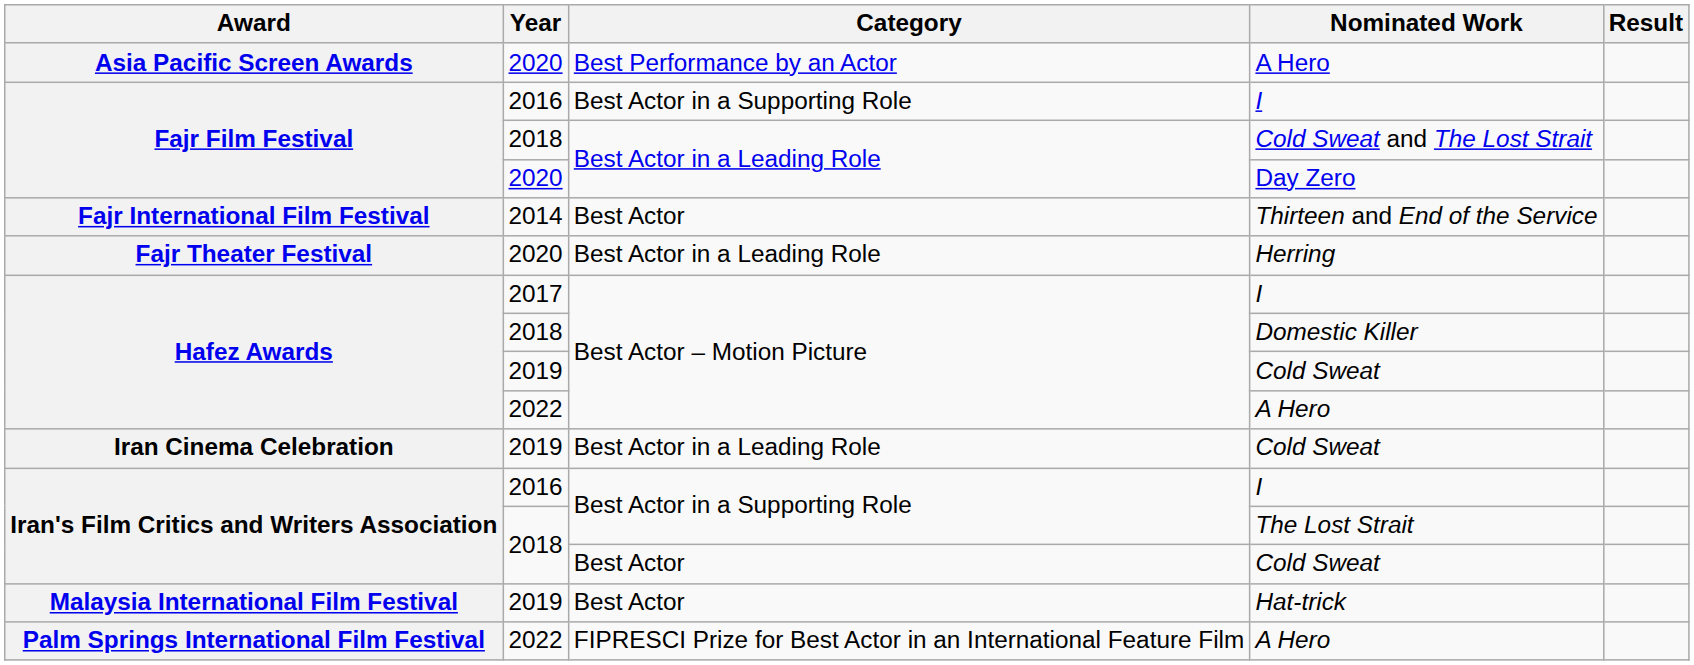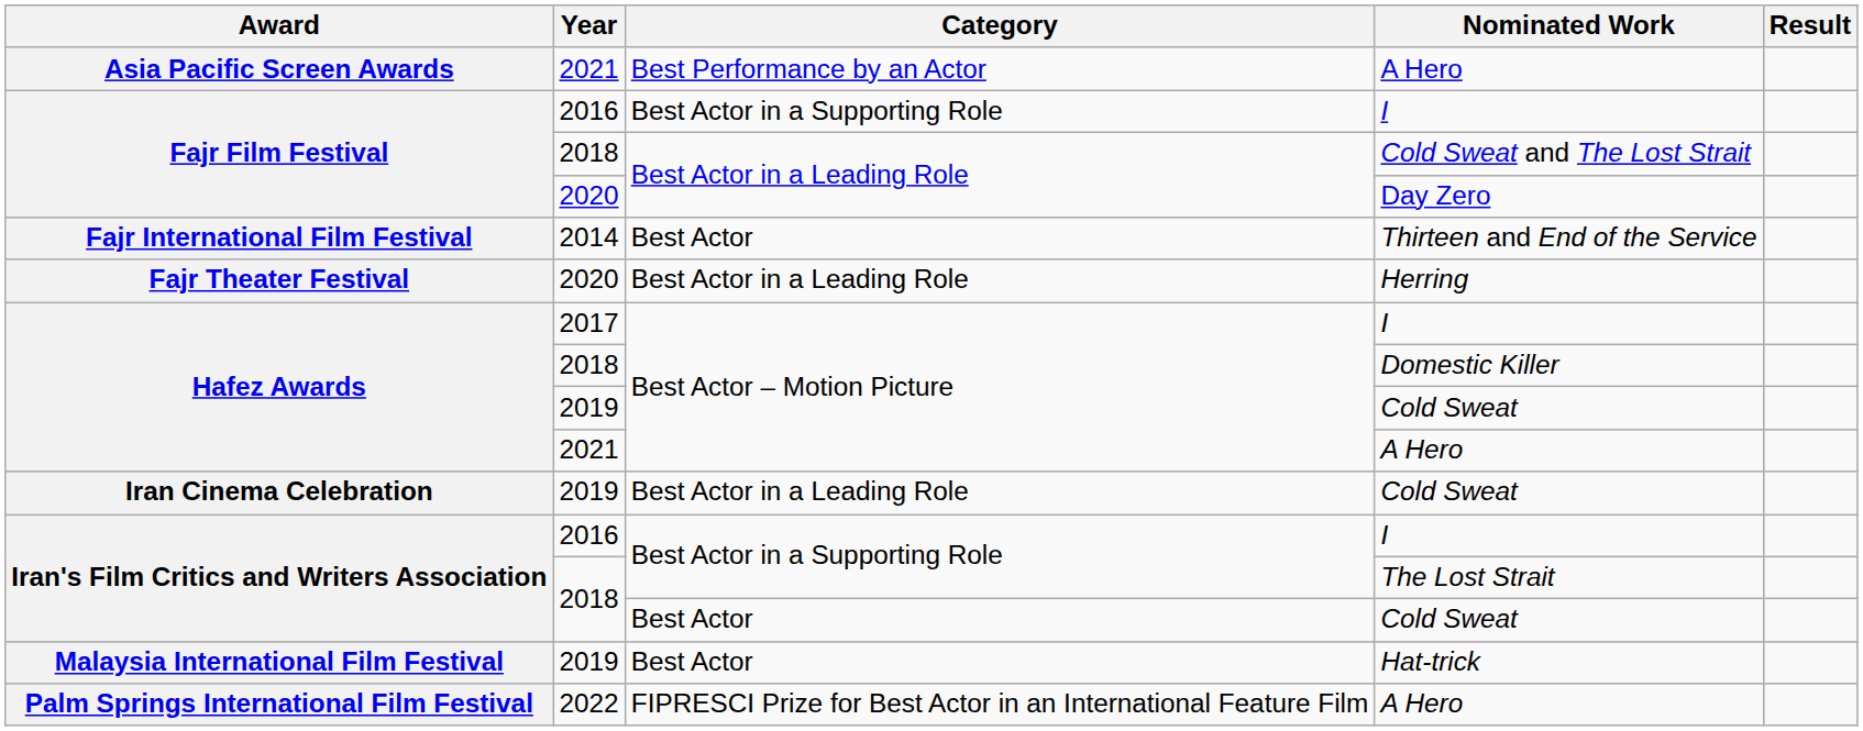 <table class="wikitable sortable plainrowheaders">
 <tr>
 <th scope="col">Award</th>
 <th scope="col">Year</th>
 <th scope="col">Category</th>
 <th scope="col">Nominated Work</th>
 <th scope="col">Result</th>
 </tr>
 <tr>
 <th scope="row"><a href='#'>Asia Pacific Screen Awards</a></th>
-<td><a href='#'>2020</a></td>
+<td><a href='#'>2021</a></td>
 <td><a href='#'>Best Performance by an Actor</a></td>
 <td><a href='#'>A Hero</a></td>
 <td></td>
 </tr>
 <tr>
 <th rowspan="3" scope="row"><a href='#'>Fajr Film Festival</a></th>
 <td>2016</td>
 <td>Best Actor in a Supporting Role</td>
 <td><a href='#'><em>I</em></a></td>
 <td></td>
 </tr>
 <tr>
 <td>2018</td>
 <td rowspan="2"><a href='#'>Best Actor in a Leading Role</a></td>
 <td><a href='#'><em>Cold Sweat</em></a> and <em><a href='#'>The Lost Strait</a></em></td>
 <td></td>
 </tr>
 <tr>
 <td><a href='#'>2020</a></td>
 <td><a href='#'>Day Zero</a></td>
 <td></td>
 </tr>
 <tr>
 <th scope="row"><a href='#'>Fajr International Film Festival</a></th>
 <td>2014</td>
 <td>Best Actor</td>
 <td><em>Thirteen</em> and <em>End of the Service</em></td>
 <td></td>
 </tr>
 <tr>
 <th scope="row"><a href='#'>Fajr Theater Festival</a></th>
 <td>2020</td>
 <td>Best Actor in a Leading Role</td>
 <td><em>Herring</em></td>
 <td></td>
 </tr>
 <tr>
 <th rowspan="4" scope="row"><a href='#'>Hafez Awards</a></th>
 <td>2017</td>
 <td rowspan="4">Best Actor – Motion Picture</td>
 <td><em>I</em></td>
 <td></td>
 </tr>
 <tr>
 <td>2018</td>
 <td><em>Domestic Killer</em></td>
 <td></td>
 </tr>
 <tr>
 <td>2019</td>
 <td><em>Cold Sweat</em></td>
 <td></td>
 </tr>
 <tr>
-<td>2022</td>
+<td>2021</td>
 <td><em>A Hero</em></td>
 <td></td>
 </tr>
 <tr>
 <th scope="row">Iran Cinema Celebration</th>
 <td>2019</td>
 <td>Best Actor in a Leading Role</td>
 <td><em>Cold Sweat</em></td>
 <td></td>
 </tr>
 <tr>
 <th rowspan="3" scope="row">Iran's Film Critics and Writers Association</th>
 <td>2016</td>
 <td rowspan="2">Best Actor in a Supporting Role</td>
 <td><em>I</em></td>
 <td></td>
 </tr>
 <tr>
 <td rowspan="2">2018</td>
 <td><em>The Lost Strait</em></td>
 <td></td>
 </tr>
 <tr>
 <td>Best Actor</td>
 <td><em>Cold Sweat</em></td>
 <td></td>
 </tr>
 <tr>
 <th scope="row"><a href='#'>Malaysia International Film Festival</a></th>
 <td>2019</td>
 <td>Best Actor</td>
 <td><em>Hat-trick</em></td>
 <td></td>
 </tr>
 <tr>
 <th scope="row"><a href='#'>Palm Springs International Film Festival</a></th>
 <td>2022</td>
 <td>FIPRESCI Prize for Best Actor in an International Feature Film</td>
 <td><em>A Hero</em></td>
 <td></td>
 </tr>
 </table>
